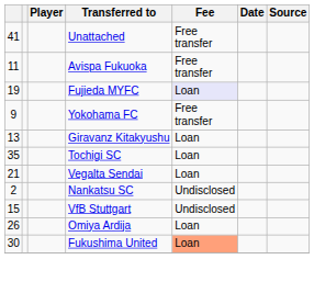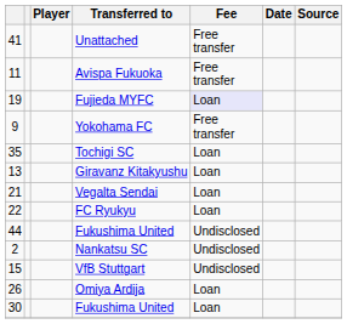 <table class="wikitable plainrowheaders sortable">
 <tr>
 <th></th>
 <th></th>
 <th scope=col>Player</th>
 <th>Transferred to</th>
 <th !scope=col; style="width: 65px;">Fee</th>
 <th scope=col>Date</th>
 <th scope=col>Source</th>
 </tr>
 <tr>
 <td align=center>41</td>
 <td align="center"></td>
 <td></td>
 <td><a href='#'>Unattached</a></td>
 <td>Free transfer</td>
 <td></td>
 <td></td>
 </tr>
 <tr>
 <td align=center>11</td>
 <td align="center"></td>
 <td></td>
 <td> <a href='#'>Avispa Fukuoka</a></td>
 <td>Free transfer</td>
 <td></td>
 <td></td>
 </tr>
 <tr>
 <td align=center>19</td>
 <td align="center"></td>
 <td></td>
 <td> <a href='#'>Fujieda MYFC</a></td>
 <td style="background: lavender;">Loan</td>
 <td></td>
 <td></td>
 </tr>
 <tr>
 <td align=center>9</td>
 <td align="center"></td>
 <td></td>
 <td> <a href='#'>Yokohama FC</a></td>
 <td>Free transfer</td>
 <td></td>
 <td></td>
 </tr>
 <tr>
-<td align=center>13</td>
+<td align=center>35</td>
 <td align="center"></td>
 <td></td>
-<td> <a href='#'>Giravanz Kitakyushu</a></td>
+<td> <a href='#'>Tochigi SC</a></td>
 <td>Loan</td>
 <td></td>
 <td></td>
 </tr>
 <tr>
-<td align=center>35</td>
+<td align=center>13</td>
 <td align="center"></td>
 <td></td>
-<td> <a href='#'>Tochigi SC</a></td>
+<td> <a href='#'>Giravanz Kitakyushu</a></td>
 <td>Loan</td>
 <td></td>
 <td></td>
 </tr>
 <tr>
 <td align=center>21</td>
 <td align="center"></td>
 <td></td>
 <td> <a href='#'>Vegalta Sendai</a></td>
 <td>Loan</td>
+<td></td>
+<td></td>
+</tr>
+<tr>
+<td align=center>22</td>
+<td align="center"></td>
+<td></td>
+<td> <a href='#'>FC Ryukyu</a></td>
+<td>Loan</td>
+<td></td>
+<td></td>
+</tr>
+<tr>
+<td align=center>44</td>
+<td align="center"></td>
+<td></td>
+<td> <a href='#'>Fukushima United</a></td>
+<td>Undisclosed</td>
 <td></td>
 <td></td>
 </tr>
 <tr>
 <td align=center>2</td>
 <td align="center"></td>
 <td></td>
 <td> <a href='#'>Nankatsu SC</a></td>
 <td>Undisclosed</td>
 <td></td>
 <td></td>
 </tr>
 <tr>
 <td align=center>15</td>
 <td align="center"></td>
 <td></td>
 <td> <a href='#'>VfB Stuttgart</a></td>
 <td>Undisclosed</td>
 <td></td>
 <td></td>
 </tr>
 <tr>
 <td align=center>26</td>
 <td align="center"></td>
 <td></td>
 <td> <a href='#'>Omiya Ardija</a></td>
 <td>Loan</td>
 <td></td>
 <td></td>
 </tr>
 <tr>
 <td align=center>30</td>
 <td align="center"></td>
 <td></td>
 <td> <a href='#'>Fukushima United</a></td>
-<td style="background: lightsalmon;">Loan</td>
+<td>Loan</td>
 <td></td>
 <td></td>
 </tr>
 <tr>
 </tr>
 </table>
